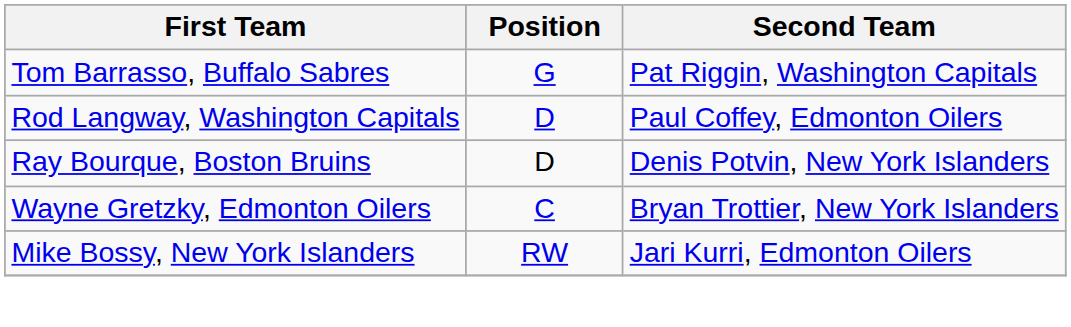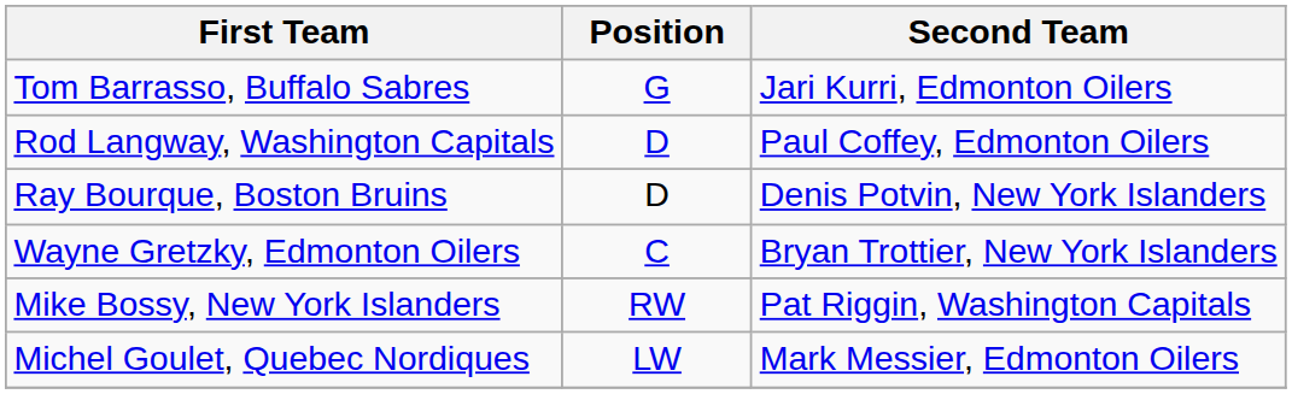 <table class="wikitable">
 <tr>
 <th>First Team</th>
 <th>  Position  </th>
 <th>Second Team</th>
 </tr>
 <tr>
 <td><a href='#'>Tom Barrasso</a>, <a href='#'>Buffalo Sabres</a></td>
 <td align=center><a href='#'>G</a></td>
-<td><a href='#'>Pat Riggin</a>, <a href='#'>Washington Capitals</a></td>
+<td><a href='#'>Jari Kurri</a>, <a href='#'>Edmonton Oilers</a></td>
 </tr>
 <tr>
 <td><a href='#'>Rod Langway</a>, <a href='#'>Washington Capitals</a></td>
 <td align=center><a href='#'>D</a></td>
 <td><a href='#'>Paul Coffey</a>, <a href='#'>Edmonton Oilers</a></td>
 </tr>
 <tr>
 <td><a href='#'>Ray Bourque</a>, <a href='#'>Boston Bruins</a></td>
 <td align=center>D</td>
 <td><a href='#'>Denis Potvin</a>, <a href='#'>New York Islanders</a></td>
 </tr>
 <tr>
 <td><a href='#'>Wayne Gretzky</a>, <a href='#'>Edmonton Oilers</a></td>
 <td align=center><a href='#'>C</a></td>
 <td><a href='#'>Bryan Trottier</a>, <a href='#'>New York Islanders</a></td>
 </tr>
 <tr>
 <td><a href='#'>Mike Bossy</a>, <a href='#'>New York Islanders</a></td>
 <td align=center><a href='#'>RW</a></td>
-<td><a href='#'>Jari Kurri</a>, <a href='#'>Edmonton Oilers</a></td>
+<td><a href='#'>Pat Riggin</a>, <a href='#'>Washington Capitals</a></td>
+</tr>
+<tr>
+<td><a href='#'>Michel Goulet</a>, <a href='#'>Quebec Nordiques</a></td>
+<td align=center><a href='#'>LW</a></td>
+<td><a href='#'>Mark Messier</a>, <a href='#'>Edmonton Oilers</a></td>
 </tr>
 <tr>
 </tr>
 </table>
